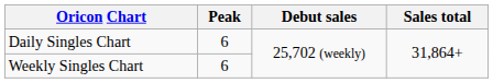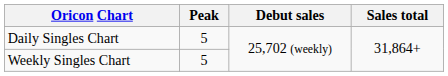 <table class="wikitable" style="width:500px;">
 <tr>
 <th style="text-align:center;"><a href='#'>Oricon</a> <a href='#'>Chart</a></th>
 <th style="text-align:center;">Peak</th>
 <th style="text-align:center;">Debut sales</th>
 <th style="text-align:center;">Sales total</th>
 </tr>
 <tr>
 <td align="left">Daily Singles Chart</td>
-<td style="text-align:center;">6</td>
+<td style="text-align:center;">5</td>
 <td style="text-align:center;" rowspan="2">25,702 <small>(weekly)</small></td>
 <td style="text-align:center;" rowspan="2">31,864+</td>
 </tr>
 <tr>
 <td align="left">Weekly Singles Chart</td>
-<td style="text-align:center;">6</td>
+<td style="text-align:center;">5</td>
 </tr>
 </table>
